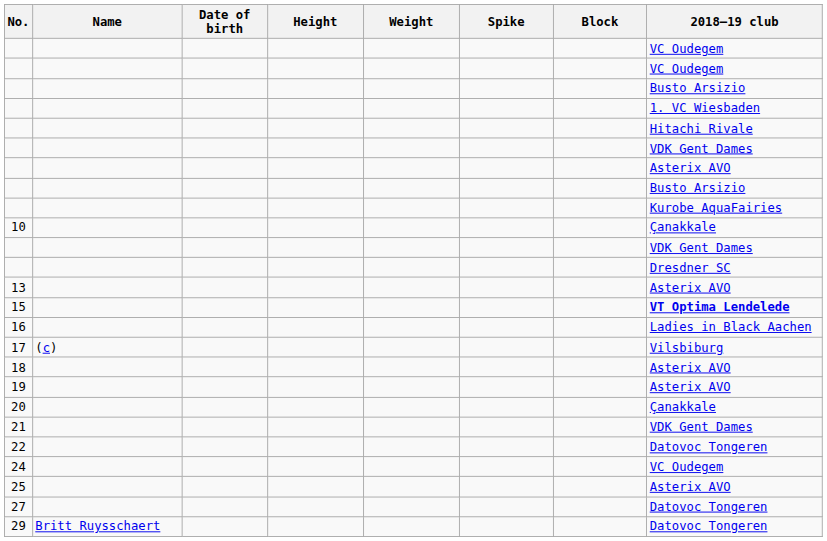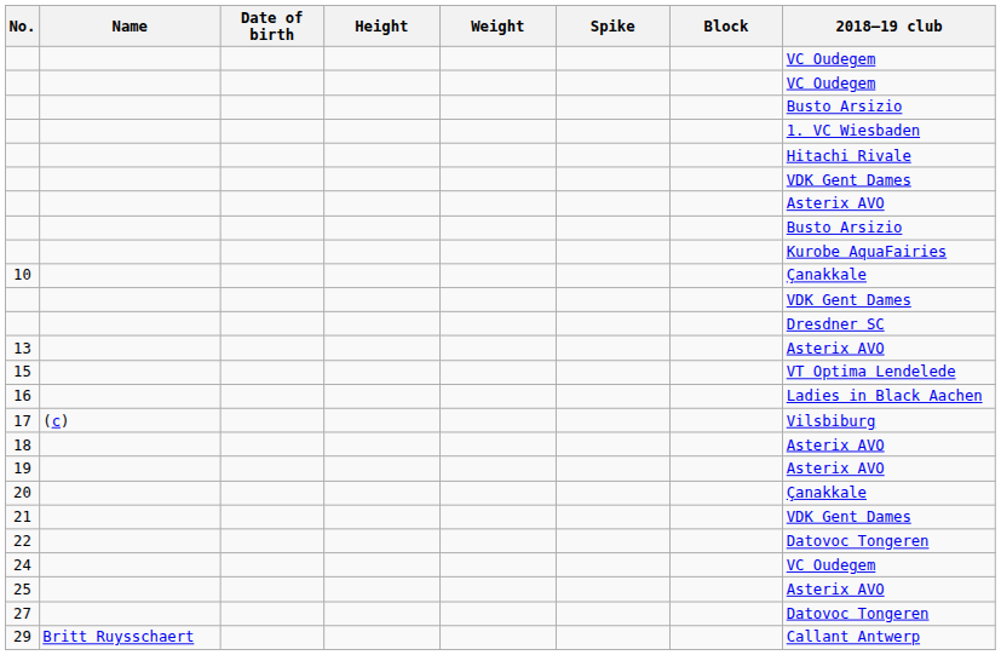 <table class="wikitable sortable" style="font-size:100%; text-align:center;">
 <tr>
 <th>No.</th>
 <th style="width:14em">Name</th>
 <th style="width:8em">Date of birth</th>
 <th style="width:9em">Height</th>
 <th style="width:9em">Weight</th>
 <th style="width:9em">Spike</th>
 <th style="width:9em">Block</th>
 <th style="width:17em">2018–19 club</th>
 </tr>
 <tr>
 <td></td>
 <td align=left></td>
 <td align=right></td>
 <td></td>
 <td></td>
 <td></td>
 <td></td>
 <td align=left> <a href='#'>VC Oudegem</a></td>
 </tr>
 <tr>
 <td></td>
 <td align=left></td>
 <td align=right></td>
 <td></td>
 <td></td>
 <td></td>
 <td></td>
 <td align=left> <a href='#'>VC Oudegem</a></td>
 </tr>
 <tr>
 <td></td>
 <td align=left></td>
 <td align=right></td>
 <td></td>
 <td></td>
 <td></td>
 <td></td>
 <td align=left> <a href='#'>Busto Arsizio</a></td>
 </tr>
 <tr>
 <td></td>
 <td align=left></td>
 <td align=right></td>
 <td></td>
 <td></td>
 <td></td>
 <td></td>
 <td align=left> <a href='#'>1. VC Wiesbaden</a></td>
 </tr>
 <tr>
 <td></td>
 <td align=left></td>
 <td align=right></td>
 <td></td>
 <td></td>
 <td></td>
 <td></td>
 <td align=left> <a href='#'>Hitachi Rivale</a></td>
 </tr>
 <tr>
 <td></td>
 <td align=left></td>
 <td align=right></td>
 <td></td>
 <td></td>
 <td></td>
 <td></td>
 <td align=left> <a href='#'>VDK Gent Dames</a></td>
 </tr>
 <tr>
 <td></td>
 <td align=left></td>
 <td align=right></td>
 <td></td>
 <td></td>
 <td></td>
 <td></td>
 <td align=left> <a href='#'>Asterix AVO</a></td>
 </tr>
 <tr>
 <td></td>
 <td align=left></td>
 <td align=right></td>
 <td></td>
 <td></td>
 <td></td>
 <td></td>
 <td align=left> <a href='#'>Busto Arsizio</a></td>
 </tr>
 <tr>
 <td></td>
 <td align=left></td>
 <td align=right></td>
 <td></td>
 <td></td>
 <td></td>
 <td></td>
 <td align=left> <a href='#'>Kurobe AquaFairies</a></td>
 </tr>
 <tr>
 <td>10</td>
 <td align=left></td>
 <td align=right></td>
 <td></td>
 <td></td>
 <td></td>
 <td></td>
 <td align=left> <a href='#'>Çanakkale</a></td>
 </tr>
 <tr>
 <td></td>
 <td align=left></td>
 <td align=right></td>
 <td></td>
 <td></td>
 <td></td>
 <td></td>
 <td align=left> <a href='#'>VDK Gent Dames</a></td>
 </tr>
 <tr>
 <td></td>
 <td align=left></td>
 <td align=right></td>
 <td></td>
 <td></td>
 <td></td>
 <td></td>
 <td align=left> <a href='#'>Dresdner SC</a></td>
 </tr>
 <tr>
 <td>13</td>
 <td align=left></td>
 <td align=right></td>
 <td></td>
 <td></td>
 <td></td>
 <td></td>
 <td align=left> <a href='#'>Asterix AVO</a></td>
 </tr>
 <tr>
 <td>15</td>
 <td align=left></td>
 <td align=right></td>
 <td></td>
 <td></td>
 <td></td>
 <td></td>
-<td align=left><strong> <a href='#'>VT Optima Lendelede</a></strong></td>
+<td align=left> <a href='#'>VT Optima Lendelede</a></td>
 </tr>
 <tr>
 <td>16</td>
 <td align=left></td>
 <td align=right></td>
 <td></td>
 <td></td>
 <td></td>
 <td></td>
 <td align=left> <a href='#'>Ladies in Black Aachen</a></td>
 </tr>
 <tr>
 <td>17</td>
 <td align=left> (<a href='#'>c</a>)</td>
 <td align=right></td>
 <td></td>
 <td></td>
 <td></td>
 <td></td>
 <td align=left> <a href='#'>Vilsbiburg</a></td>
 </tr>
 <tr>
 <td>18</td>
 <td align=left></td>
 <td align=right></td>
 <td></td>
 <td></td>
 <td></td>
 <td></td>
 <td align=left> <a href='#'>Asterix AVO</a></td>
 </tr>
 <tr>
 <td>19</td>
 <td align=left></td>
 <td align=right></td>
 <td></td>
 <td></td>
 <td></td>
 <td></td>
 <td align=left> <a href='#'>Asterix AVO</a></td>
 </tr>
 <tr>
 <td>20</td>
 <td align=left></td>
 <td align=right></td>
 <td></td>
 <td></td>
 <td></td>
 <td></td>
 <td align=left> <a href='#'>Çanakkale</a></td>
 </tr>
 <tr>
 <td>21</td>
 <td align=left></td>
 <td align=right></td>
 <td></td>
 <td></td>
 <td></td>
 <td></td>
 <td align=left> <a href='#'>VDK Gent Dames</a></td>
 </tr>
 <tr>
 <td>22</td>
 <td align=left></td>
 <td align=right></td>
 <td></td>
 <td></td>
 <td></td>
 <td></td>
 <td align=left> <a href='#'>Datovoc Tongeren</a></td>
 </tr>
 <tr>
 <td>24</td>
 <td align=left></td>
 <td align=right></td>
 <td></td>
 <td></td>
 <td></td>
 <td></td>
 <td align=left> <a href='#'>VC Oudegem</a></td>
 </tr>
 <tr>
 <td>25</td>
 <td align=left></td>
 <td align=right></td>
 <td></td>
 <td></td>
 <td></td>
 <td></td>
 <td align=left> <a href='#'>Asterix AVO</a></td>
 </tr>
 <tr>
 <td>27</td>
 <td align=left></td>
 <td align=right></td>
 <td></td>
 <td></td>
 <td></td>
 <td></td>
 <td align=left> <a href='#'>Datovoc Tongeren</a></td>
 </tr>
 <tr>
 <td>29</td>
 <td align=left><a href='#'>Britt Ruysschaert</a></td>
 <td align=right></td>
 <td></td>
 <td></td>
 <td></td>
 <td></td>
-<td align=left> <a href='#'>Datovoc Tongeren</a></td>
+<td align=left> <a href='#'>Callant Antwerp</a></td>
 </tr>
 </table>
